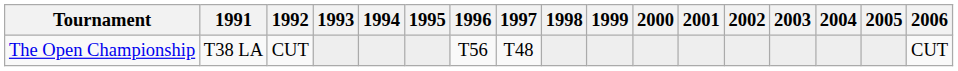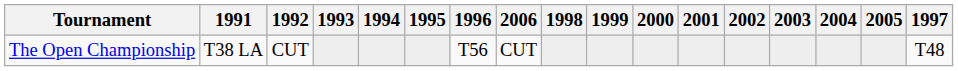 <table class="wikitable" style="font-size:95%;text-align:center;">
 <tr>
 <th>Tournament</th>
 <th>1991</th>
 <th>1992</th>
 <th>1993</th>
 <th>1994</th>
 <th>1995</th>
 <th>1996</th>
-<th>1997</th>
+<th>2006</th>
 <th>1998</th>
 <th>1999</th>
 <th>2000</th>
 <th>2001</th>
 <th>2002</th>
 <th>2003</th>
 <th>2004</th>
 <th>2005</th>
-<th>2006</th>
+<th>1997</th>
 </tr>
 <tr>
 <td align=left><a href='#'>The Open Championship</a></td>
 <td>T38 <span>LA</span></td>
 <td>CUT</td>
 <td style="background:#eeeeee;"></td>
 <td style="background:#eeeeee;"></td>
 <td style="background:#eeeeee;"></td>
 <td>T56</td>
-<td>T48</td>
+<td>CUT</td>
 <td style="background:#eeeeee;"></td>
 <td style="background:#eeeeee;"></td>
 <td style="background:#eeeeee;"></td>
 <td style="background:#eeeeee;"></td>
 <td style="background:#eeeeee;"></td>
 <td style="background:#eeeeee;"></td>
 <td style="background:#eeeeee;"></td>
 <td style="background:#eeeeee;"></td>
-<td>CUT</td>
+<td>T48</td>
 </tr>
 </table>
